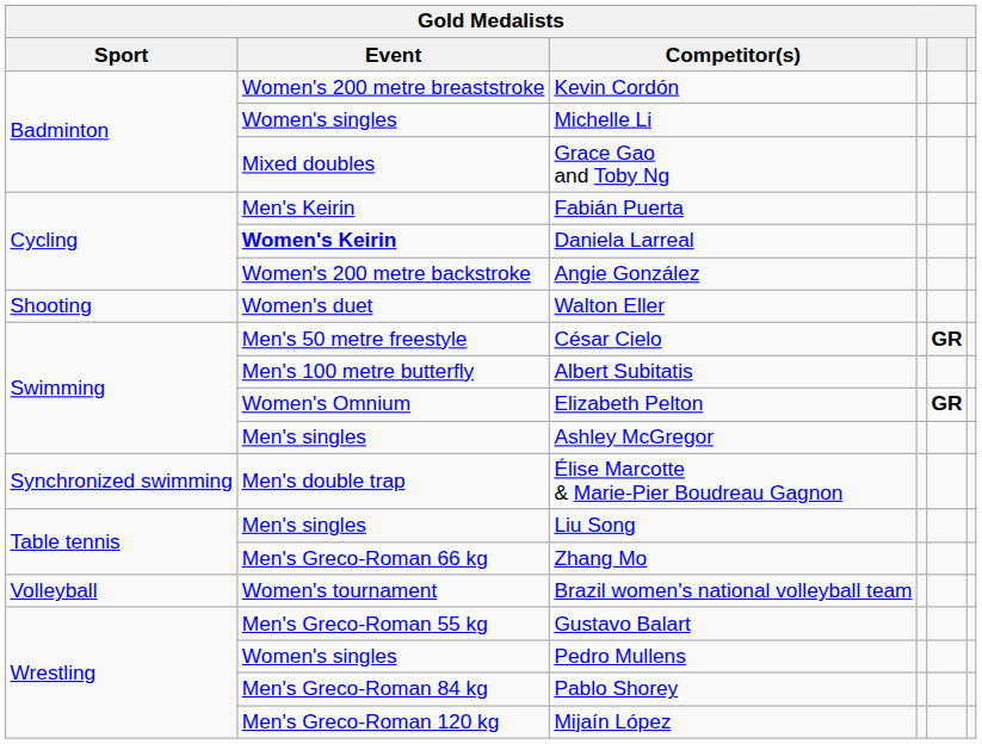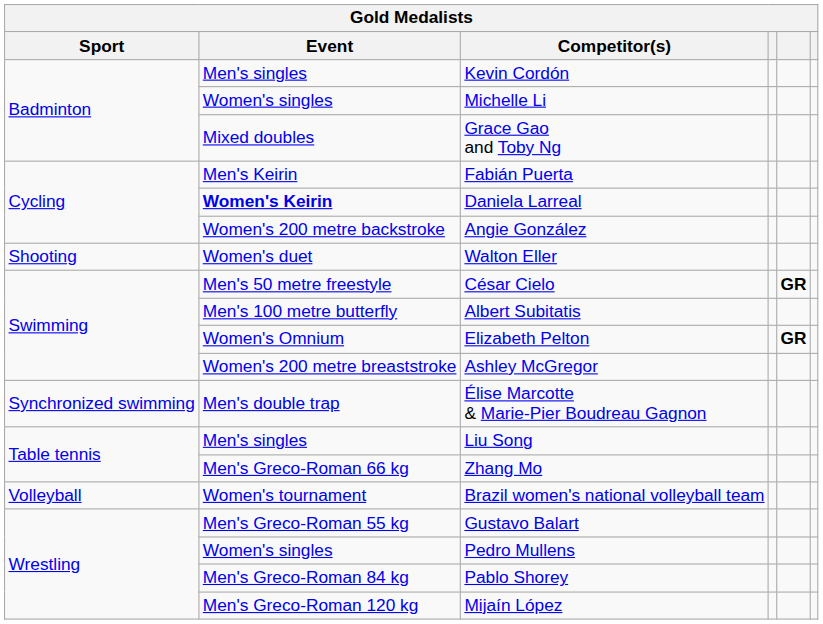 <table class="wikitable">
 <tr>
 <th colspan="14">Gold Medalists</th>
 </tr>
 <tr>
 <th>Sport</th>
 <th>Event</th>
 <th>Competitor(s)</th>
 <th></th>
 <th></th>
 <th></th>
 </tr>
 <tr>
 <td rowspan="3"><a href='#'>Badminton</a></td>
-<td><a href='#'>Women's 200 metre breaststroke</a></td>
+<td><a href='#'>Men's singles</a></td>
 <td><a href='#'>Kevin Cordón</a></td>
 <td></td>
 <td></td>
 <td></td>
 </tr>
 <tr>
 <td><a href='#'>Women's singles</a></td>
 <td><a href='#'>Michelle Li</a></td>
 <td></td>
 <td></td>
 <td></td>
 </tr>
 <tr>
 <td><a href='#'>Mixed doubles</a></td>
 <td><a href='#'>Grace Gao</a> <br> and <a href='#'>Toby Ng</a></td>
 <td></td>
 <td></td>
 <td></td>
 </tr>
 <tr>
 <td rowspan="3"><a href='#'>Cycling</a></td>
 <td><a href='#'>Men's Keirin</a></td>
 <td><a href='#'>Fabián Puerta</a></td>
 <td></td>
 <td></td>
 <td></td>
 </tr>
 <tr>
 <td><strong><a href='#'>Women's Keirin</a></strong></td>
 <td><a href='#'>Daniela Larreal</a></td>
 <td></td>
 <td></td>
 <td></td>
 </tr>
 <tr>
 <td><a href='#'>Women's 200 metre backstroke</a></td>
 <td><a href='#'>Angie González</a></td>
 <td></td>
 <td></td>
 <td></td>
 </tr>
 <tr>
 <td><a href='#'>Shooting</a></td>
 <td><a href='#'>Women's duet</a></td>
 <td><a href='#'>Walton Eller</a></td>
 <td></td>
 <td></td>
 <td></td>
 </tr>
 <tr>
 <td rowspan="4"><a href='#'>Swimming</a></td>
 <td><a href='#'>Men's 50 metre freestyle</a></td>
 <td><a href='#'>César Cielo</a></td>
 <td></td>
 <td><strong>GR</strong></td>
 <td></td>
 </tr>
 <tr>
 <td><a href='#'>Men's 100 metre butterfly</a></td>
 <td><a href='#'>Albert Subitatis</a></td>
 <td></td>
 <td></td>
 <td></td>
 </tr>
 <tr>
 <td><a href='#'>Women's Omnium</a></td>
 <td><a href='#'>Elizabeth Pelton</a></td>
 <td></td>
 <td><strong>GR</strong></td>
 <td></td>
 </tr>
 <tr>
-<td><a href='#'>Men's singles</a></td>
+<td><a href='#'>Women's 200 metre breaststroke</a></td>
 <td><a href='#'>Ashley McGregor</a></td>
 <td></td>
 <td></td>
 <td></td>
 </tr>
 <tr>
 <td><a href='#'>Synchronized swimming</a></td>
 <td><a href='#'>Men's double trap</a></td>
 <td><a href='#'>Élise Marcotte</a> <br> & <a href='#'>Marie-Pier Boudreau Gagnon</a></td>
 <td></td>
 <td></td>
 <td></td>
 </tr>
 <tr>
 <td rowspan="2"><a href='#'>Table tennis</a></td>
 <td><a href='#'>Men's singles</a></td>
 <td><a href='#'>Liu Song</a></td>
 <td></td>
 <td></td>
 <td></td>
 </tr>
 <tr>
 <td><a href='#'>Men's Greco-Roman 66 kg</a></td>
 <td><a href='#'>Zhang Mo</a></td>
 <td></td>
 <td></td>
 <td></td>
 </tr>
 <tr>
 <td><a href='#'>Volleyball</a></td>
 <td><a href='#'>Women's tournament</a></td>
 <td><a href='#'>Brazil women's national volleyball team</a></td>
 <td></td>
 <td></td>
 <td></td>
 </tr>
 <tr>
 <td rowspan="4"><a href='#'>Wrestling</a></td>
 <td><a href='#'>Men's Greco-Roman 55 kg</a></td>
 <td><a href='#'>Gustavo Balart</a></td>
 <td></td>
 <td></td>
 <td></td>
 </tr>
 <tr>
 <td><a href='#'>Women's singles</a></td>
 <td><a href='#'>Pedro Mullens</a></td>
 <td></td>
 <td></td>
 <td></td>
 </tr>
 <tr>
 <td><a href='#'>Men's Greco-Roman 84 kg</a></td>
 <td><a href='#'>Pablo Shorey</a></td>
 <td></td>
 <td></td>
 <td></td>
 </tr>
 <tr>
 <td><a href='#'>Men's Greco-Roman 120 kg</a></td>
 <td><a href='#'>Mijaín López</a></td>
 <td></td>
 <td></td>
 <td></td>
 </tr>
 </table>
